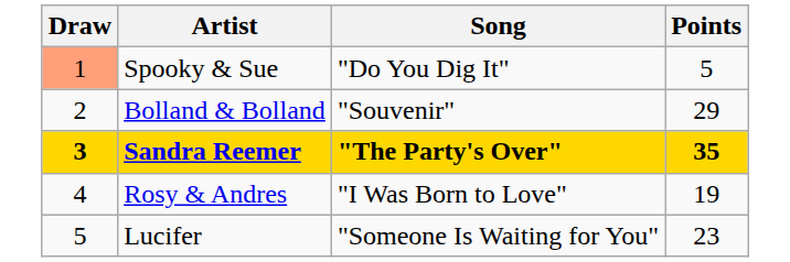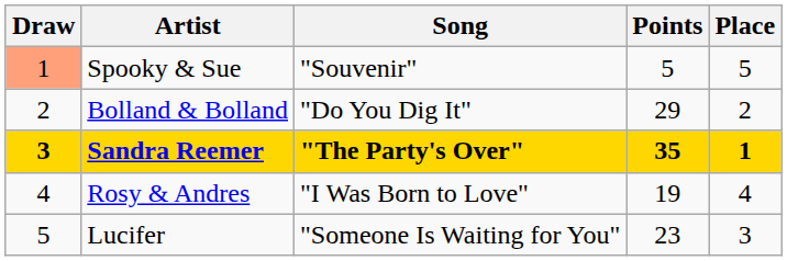 <table class="sortable wikitable" style="margin: 1em auto 1em auto; text-align:center">
 <tr>
 <th>Draw</th>
 <th>Artist</th>
 <th>Song</th>
 <th>Points</th>
+<th>Place</th>
 </tr>
 <tr>
 <td style="background: lightsalmon;">1</td>
 <td align="left">Spooky & Sue</td>
-<td align="left">"Do You Dig It"</td>
+<td align="left">"Souvenir"</td>
+<td>5</td>
 <td>5</td>
 </tr>
 <tr>
 <td>2</td>
 <td align="left"><a href='#'>Bolland & Bolland</a></td>
-<td align="left">"Souvenir"</td>
+<td align="left">"Do You Dig It"</td>
 <td>29</td>
+<td>2</td>
 </tr>
 <tr style="font-weight:bold; background:gold;">
 <td>3</td>
 <td align="left"><a href='#'>Sandra Reemer</a></td>
 <td align="left">"The Party's Over"</td>
 <td>35</td>
+<td>1</td>
 </tr>
 <tr>
 <td>4</td>
 <td align="left"><a href='#'>Rosy & Andres</a></td>
 <td align="left">"I Was Born to Love"</td>
 <td>19</td>
+<td>4</td>
 </tr>
 <tr>
 <td>5</td>
 <td align="left">Lucifer</td>
 <td align="left">"Someone Is Waiting for You"</td>
 <td>23</td>
+<td>3</td>
 </tr>
 </table>
